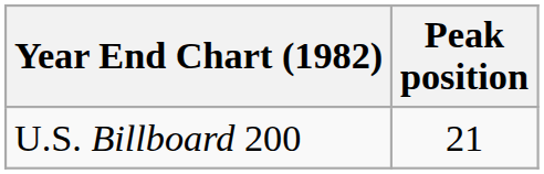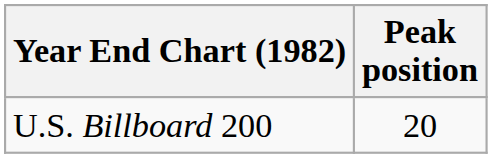 <table class="wikitable">
 <tr>
 <th>Year End Chart (1982)</th>
 <th>Peak<br>position</th>
 </tr>
 <tr>
 <td>U.S. <em>Billboard</em> 200</td>
-<td align="center">21</td>
+<td align="center">20</td>
 </tr>
 </table>
